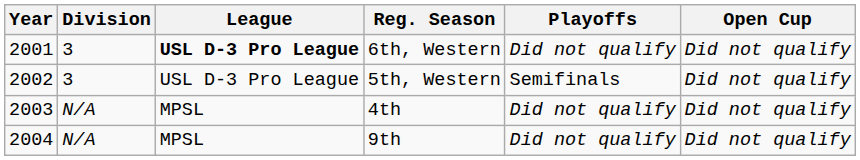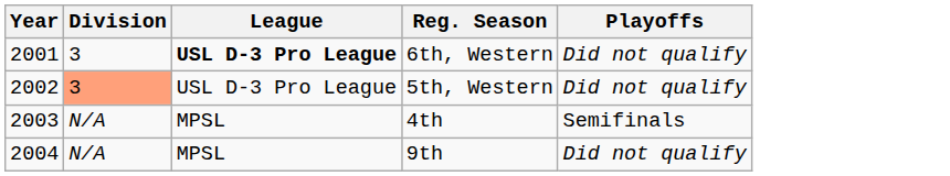 <table class="wikitable">
 <tr>
 <th>Year</th>
 <th>Division</th>
 <th>League</th>
 <th>Reg. Season</th>
 <th>Playoffs</th>
-<th>Open Cup</th>
 </tr>
 <tr>
 <td>2001</td>
 <td>3</td>
 <td><strong>USL D-3 Pro League</strong></td>
 <td>6th, Western</td>
 <td><em>Did not qualify</em></td>
-<td><em>Did not qualify</em></td>
 </tr>
 <tr>
 <td>2002</td>
-<td>3</td>
+<td style="background: lightsalmon;">3</td>
 <td>USL D-3 Pro League</td>
 <td>5th, Western</td>
-<td>Semifinals</td>
 <td><em>Did not qualify</em></td>
 </tr>
 <tr>
 <td>2003</td>
 <td><em>N/A</em></td>
 <td>MPSL</td>
 <td>4th</td>
-<td><em>Did not qualify</em></td>
-<td><em>Did not qualify</em></td>
+<td>Semifinals</td>
 </tr>
 <tr>
 <td>2004</td>
 <td><em>N/A</em></td>
 <td>MPSL</td>
 <td>9th</td>
 <td><em>Did not qualify</em></td>
-<td><em>Did not qualify</em></td>
 </tr>
 </table>
